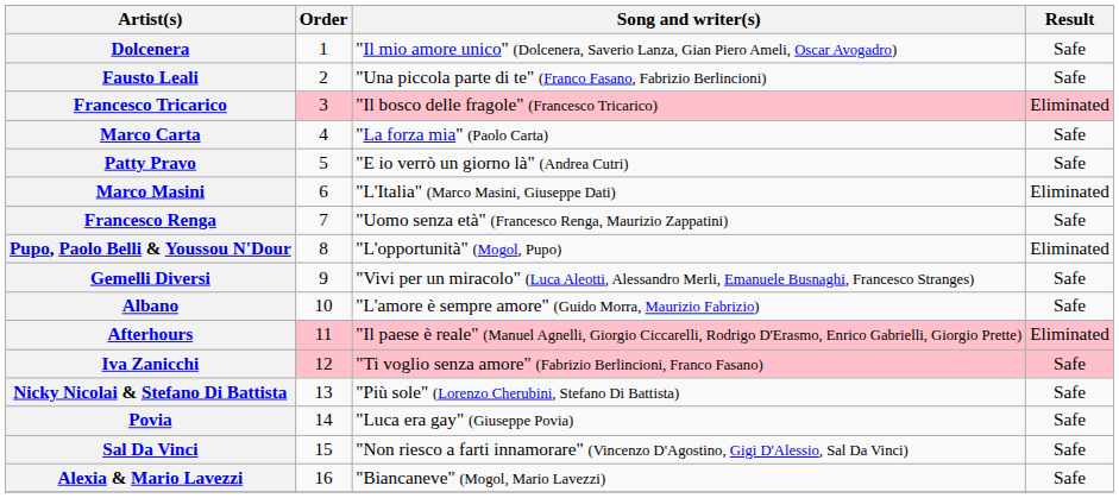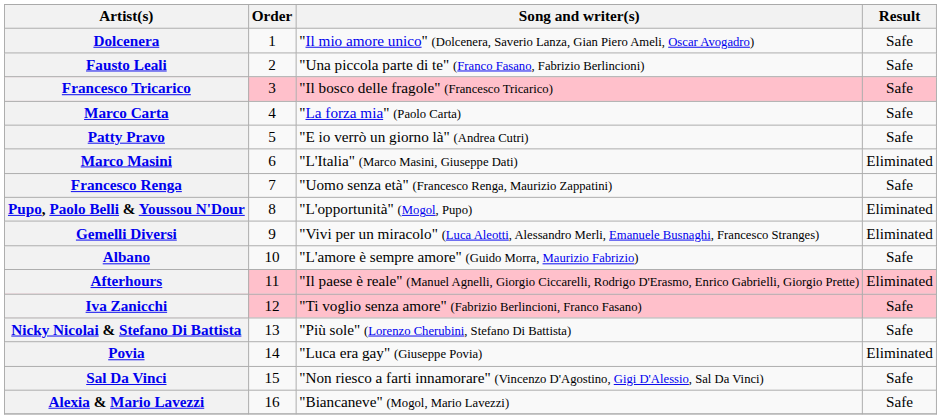 <table class="sortable wikitable plainrowheaders">
 <tr>
 </tr>
 <tr>
 <th>Artist(s)</th>
 <th>Order</th>
 <th>Song and writer(s)</th>
 <th>Result</th>
 </tr>
 <tr>
 <th scope="row"><a href='#'>Dolcenera</a></th>
 <td style="text-align:center;">1</td>
 <td>"<a href='#'>Il mio amore unico</a>" <small>(Dolcenera, Saverio Lanza, Gian Piero Ameli, <a href='#'>Oscar Avogadro</a>)</small></td>
 <td style="text-align:center;">Safe</td>
 </tr>
 <tr>
 <th scope="row"><a href='#'>Fausto Leali</a></th>
 <td style="text-align:center;">2</td>
 <td>"Una piccola parte di te" <small>(<a href='#'>Franco Fasano</a>, Fabrizio Berlincioni)</small></td>
 <td style="text-align:center;">Safe</td>
 </tr>
 <tr style="background:pink;">
 <th scope="row"><a href='#'>Francesco Tricarico</a></th>
 <td style="text-align:center;">3</td>
 <td>"Il bosco delle fragole" <small>(Francesco Tricarico)</small></td>
-<td style="text-align:center;">Eliminated</td>
+<td style="text-align:center;">Safe</td>
 </tr>
 <tr>
 <th scope="row"><a href='#'>Marco Carta</a></th>
 <td style="text-align:center;">4</td>
 <td>"<a href='#'>La forza mia</a>" <small>(Paolo Carta)</small></td>
 <td style="text-align:center;">Safe</td>
 </tr>
 <tr>
 <th scope="row"><a href='#'>Patty Pravo</a></th>
 <td style="text-align:center;">5</td>
 <td>"E io verrò un giorno là" <small>(Andrea Cutri)</small></td>
 <td style="text-align:center;">Safe</td>
 </tr>
 <tr>
 <th scope="row"><a href='#'>Marco Masini</a></th>
 <td style="text-align:center;">6</td>
 <td>"L'Italia" <small>(Marco Masini, Giuseppe Dati)</small></td>
 <td style="text-align:center;">Eliminated</td>
 </tr>
 <tr>
 <th scope="row"><a href='#'>Francesco Renga</a></th>
 <td style="text-align:center;">7</td>
 <td>"Uomo senza età" <small>(Francesco Renga, Maurizio Zappatini)</small></td>
 <td style="text-align:center;">Safe</td>
 </tr>
 <tr>
 <th scope="row"><a href='#'>Pupo</a>, <a href='#'>Paolo Belli</a> & <a href='#'>Youssou N'Dour</a></th>
 <td style="text-align:center;">8</td>
 <td>"L'opportunità" <small>(<a href='#'>Mogol</a>, Pupo)</small></td>
 <td style="text-align:center;">Eliminated</td>
 </tr>
 <tr>
 <th scope="row"><a href='#'>Gemelli Diversi</a></th>
 <td style="text-align:center;">9</td>
 <td>"Vivi per un miracolo" <small>(<a href='#'>Luca Aleotti</a>, Alessandro Merli, <a href='#'>Emanuele Busnaghi</a>, Francesco Stranges)</small></td>
-<td style="text-align:center;">Safe</td>
+<td style="text-align:center;">Eliminated</td>
 </tr>
 <tr>
 <th scope="row"><a href='#'>Albano</a></th>
 <td style="text-align:center;">10</td>
 <td>"L'amore è sempre amore" <small>(Guido Morra, <a href='#'>Maurizio Fabrizio</a>)</small></td>
 <td style="text-align:center;">Safe</td>
 </tr>
 <tr style="background:pink;">
 <th scope="row"><a href='#'>Afterhours</a></th>
 <td style="text-align:center;">11</td>
 <td>"Il paese è reale" <small>(Manuel Agnelli, Giorgio Ciccarelli, Rodrigo D'Erasmo, Enrico Gabrielli, Giorgio Prette)</small></td>
 <td style="text-align:center;">Eliminated</td>
 </tr>
 <tr style="background:pink;">
 <th scope="row"><a href='#'>Iva Zanicchi</a></th>
 <td style="text-align:center;">12</td>
 <td>"Ti voglio senza amore" <small>(Fabrizio Berlincioni, Franco Fasano)</small></td>
 <td style="text-align:center;">Safe</td>
 </tr>
 <tr>
 <th scope="row"><a href='#'>Nicky Nicolai</a> & <a href='#'>Stefano Di Battista</a></th>
 <td style="text-align:center;">13</td>
 <td>"Più sole" <small>(<a href='#'>Lorenzo Cherubini</a>, Stefano Di Battista)</small></td>
 <td style="text-align:center;">Safe</td>
 </tr>
 <tr>
 <th scope="row"><a href='#'>Povia</a></th>
 <td style="text-align:center;">14</td>
 <td>"Luca era gay" <small>(Giuseppe Povia)</small></td>
-<td style="text-align:center;">Safe</td>
+<td style="text-align:center;">Eliminated</td>
 </tr>
 <tr>
 <th scope="row"><a href='#'>Sal Da Vinci</a></th>
 <td style="text-align:center;">15</td>
 <td>"Non riesco a farti innamorare" <small>(Vincenzo D'Agostino, <a href='#'>Gigi D'Alessio</a>, Sal Da Vinci)</small></td>
 <td style="text-align:center;">Safe</td>
 </tr>
 <tr>
 <th scope="row"><a href='#'>Alexia</a> & <a href='#'>Mario Lavezzi</a></th>
 <td style="text-align:center;">16</td>
 <td>"Biancaneve" <small>(Mogol, Mario Lavezzi)</small></td>
 <td style="text-align:center;">Safe</td>
 </tr>
 <tr>
 </tr>
 </table>
